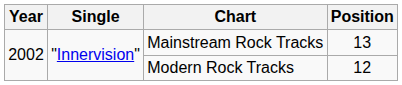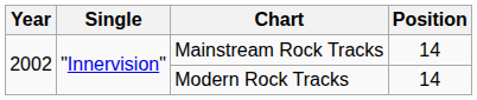 <table class="wikitable">
 <tr>
 <th>Year</th>
 <th>Single</th>
 <th>Chart</th>
 <th>Position</th>
 </tr>
 <tr>
 <td rowspan="2">2002</td>
 <td rowspan="2">"<a href='#'>Innervision</a>"</td>
 <td>Mainstream Rock Tracks</td>
-<td align="center">13</td>
+<td align="center">14</td>
 </tr>
 <tr>
 <td>Modern Rock Tracks</td>
-<td align="center">12</td>
+<td align="center">14</td>
 </tr>
 </table>
